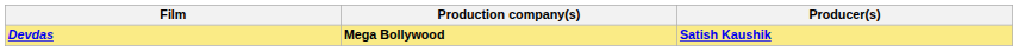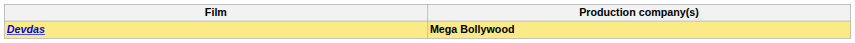 <table class="wikitable" border="1" width="100%">
 <tr style="background:#bebebe">
 <th width="33%">Film</th>
 <th width="33%">Production company(s)</th>
-<th width="33%">Producer(s)</th>
 </tr>
 <tr style="background:#FAEB86">
 <td><strong><em><a href='#'>Devdas</a></em></strong></td>
 <td><strong>Mega Bollywood</strong></td>
-<td><strong><a href='#'>Satish Kaushik</a></strong></td>
 </tr>
 </table>
